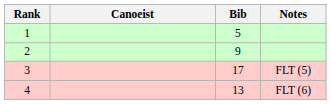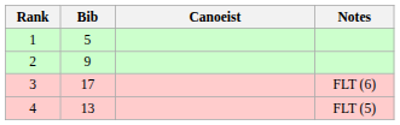 <table class="wikitable" style="font-size:90%; text-align:center">
 <tr>
 <th width="50">Rank</th>
+<th width="50">Bib</th>
 <th width="200">Canoeist</th>
-<th width="50">Bib</th>
 <th width="75">Notes</th>
 </tr>
 <tr bgcolor="#CCFFCC">
 <td>1</td>
+<td>5</td>
 <td align="left"></td>
-<td>5</td>
 <td></td>
 </tr>
 <tr bgcolor="#CCFFCC">
 <td>2</td>
+<td>9</td>
 <td align="left"></td>
-<td>9</td>
 <td></td>
 </tr>
 <tr bgcolor="#FFCCCC">
 <td>3</td>
+<td>17</td>
 <td align="left"></td>
-<td>17</td>
-<td>FLT (5)</td>
+<td>FLT (6)</td>
 </tr>
 <tr bgcolor="#FFCCCC">
 <td>4</td>
+<td>13</td>
 <td align="left"></td>
-<td>13</td>
-<td>FLT (6)</td>
+<td>FLT (5)</td>
 </tr>
 </table>
